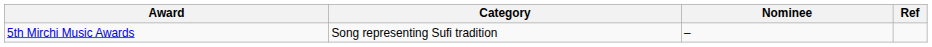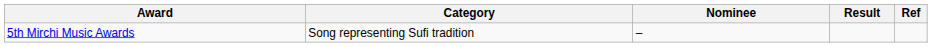 <table class="wikitable sortable">
 <tr>
 <th width=23%>Award</th>
 <th width=25%>Category</th>
 <th width=15%>Nominee</th>
+<th width=5%>Result</th>
 <th width=2%>Ref</th>
 </tr>
 <tr>
 <td><a href='#'>5th Mirchi Music Awards</a></td>
 <td>Song representing Sufi tradition</td>
 <td>–</td>
 <td></td>
+<td></td>
 </tr>
 </table>
